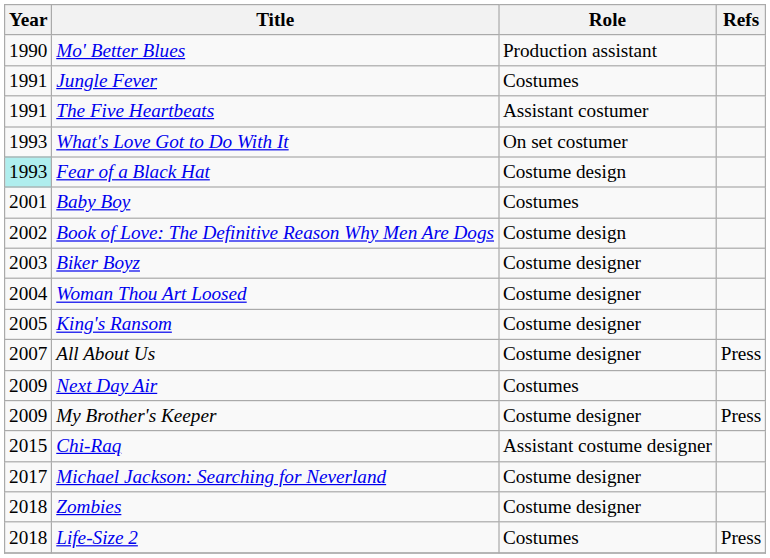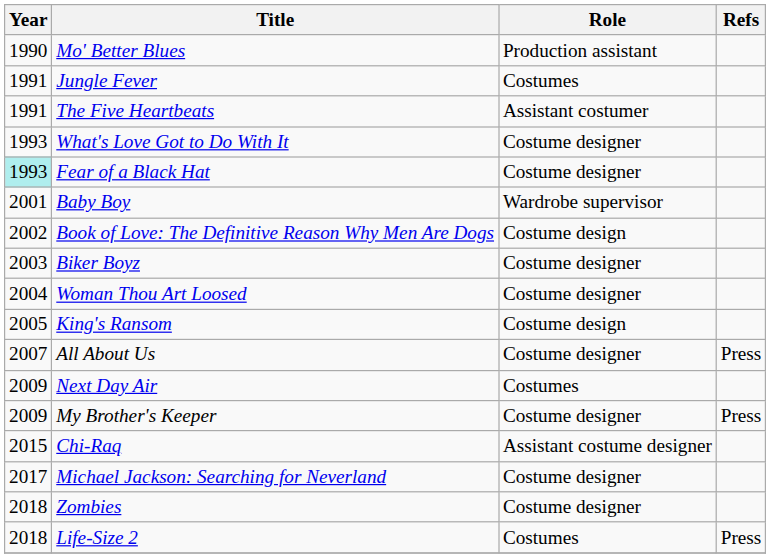 <table class="wikitable">
 <tr>
 <th>Year</th>
 <th>Title</th>
 <th>Role</th>
 <th>Refs</th>
 </tr>
 <tr>
 <td>1990</td>
 <td><em><a href='#'>Mo' Better Blues</a></em></td>
 <td>Production assistant</td>
 <td></td>
 </tr>
 <tr>
 <td>1991</td>
 <td><em><a href='#'>Jungle Fever</a></em></td>
 <td>Costumes</td>
 <td></td>
 </tr>
 <tr>
 <td>1991</td>
 <td><em><a href='#'>The Five Heartbeats</a></em></td>
 <td>Assistant costumer</td>
 <td></td>
 </tr>
 <tr>
 <td>1993</td>
 <td><em><a href='#'>What's Love Got to Do With It</a></em></td>
-<td>On set costumer</td>
+<td>Costume designer</td>
 <td></td>
 </tr>
 <tr>
 <td style="background: paleturquoise;">1993</td>
 <td><em><a href='#'>Fear of a Black Hat</a></em></td>
-<td>Costume design</td>
+<td>Costume designer</td>
 <td></td>
 </tr>
 <tr>
 <td>2001</td>
 <td><em><a href='#'>Baby Boy</a></em></td>
-<td>Costumes</td>
+<td>Wardrobe supervisor</td>
 <td></td>
 </tr>
 <tr>
 <td>2002</td>
 <td><em><a href='#'>Book of Love: The Definitive Reason Why Men Are Dogs</a></em></td>
 <td>Costume design</td>
 <td></td>
 </tr>
 <tr>
 <td>2003</td>
 <td><em><a href='#'>Biker Boyz</a></em></td>
 <td>Costume designer</td>
 <td></td>
 </tr>
 <tr>
 <td>2004</td>
 <td><em><a href='#'>Woman Thou Art Loosed</a></em></td>
 <td>Costume designer</td>
 <td></td>
 </tr>
 <tr>
 <td>2005</td>
 <td><em><a href='#'>King's Ransom</a></em></td>
-<td>Costume designer</td>
+<td>Costume design</td>
 <td></td>
 </tr>
 <tr>
 <td>2007</td>
 <td><em>All About Us</em></td>
 <td>Costume designer</td>
 <td>Press</td>
 </tr>
 <tr>
 <td>2009</td>
 <td><em><a href='#'>Next Day Air</a></em></td>
 <td>Costumes</td>
 <td></td>
 </tr>
 <tr>
 <td>2009</td>
 <td><em>My Brother's Keeper</em></td>
 <td>Costume designer</td>
 <td>Press</td>
 </tr>
 <tr>
 <td>2015</td>
 <td><em><a href='#'>Chi-Raq</a></em></td>
 <td>Assistant costume designer</td>
 <td></td>
 </tr>
 <tr>
 <td>2017</td>
 <td><em><a href='#'>Michael Jackson: Searching for Neverland</a></em></td>
 <td>Costume designer</td>
 <td></td>
 </tr>
 <tr>
 <td>2018</td>
 <td><em><a href='#'>Zombies</a></em></td>
 <td>Costume designer</td>
 <td></td>
 </tr>
 <tr>
 <td>2018</td>
 <td><em><a href='#'>Life-Size 2</a></em></td>
 <td>Costumes</td>
 <td>Press</td>
 </tr>
 <tr>
 </tr>
 </table>
